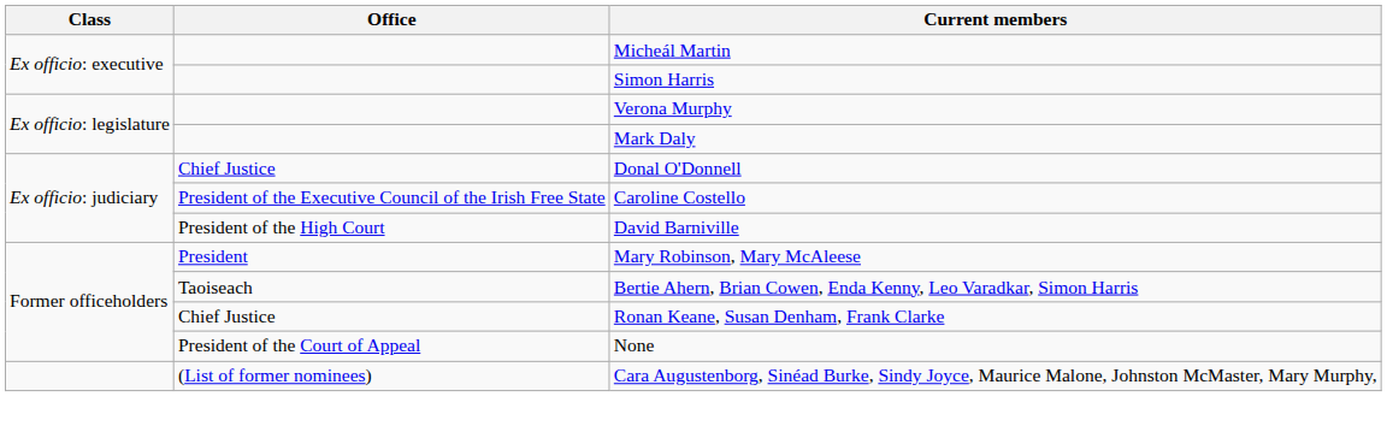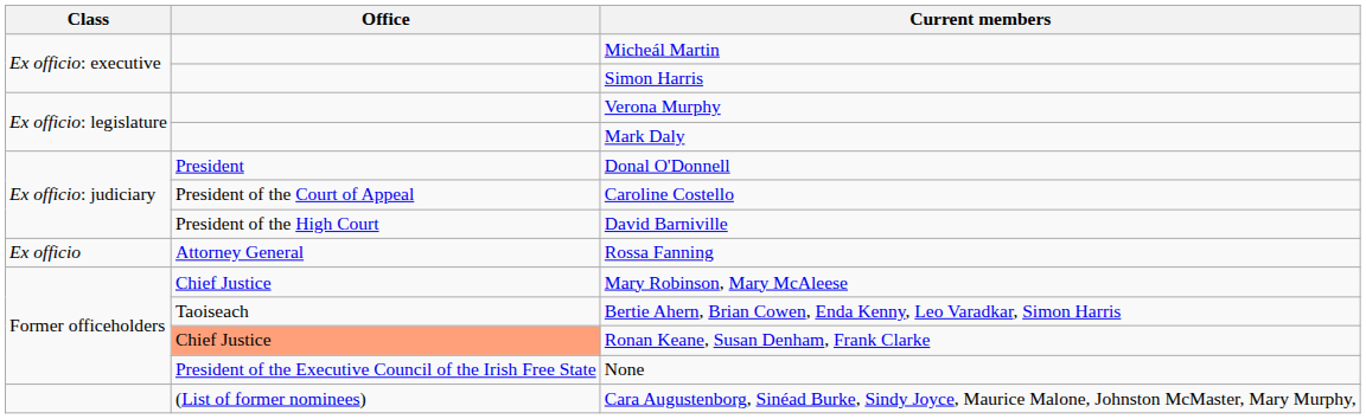 <table class="wikitable">
 <tr>
 <th>Class</th>
 <th>Office</th>
 <th>Current members</th>
 </tr>
 <tr>
 <td rowspan=2><em>Ex officio</em>: executive</td>
 <td></td>
 <td><a href='#'>Micheál Martin</a></td>
 </tr>
 <tr>
 <td></td>
 <td><a href='#'>Simon Harris</a></td>
 </tr>
 <tr>
 <td rowspan=2><em>Ex officio</em>: legislature</td>
 <td></td>
 <td><a href='#'>Verona Murphy</a></td>
 </tr>
 <tr>
 <td></td>
 <td><a href='#'>Mark Daly</a></td>
 </tr>
 <tr>
 <td rowspan=3><em>Ex officio</em>: judiciary</td>
-<td><a href='#'>Chief Justice</a></td>
+<td><a href='#'>President</a></td>
 <td><a href='#'>Donal O'Donnell</a></td>
 </tr>
 <tr>
-<td><a href='#'>President of the Executive Council of the Irish Free State</a></td>
+<td>President of the <a href='#'>Court of Appeal</a></td>
 <td><a href='#'>Caroline Costello</a></td>
 </tr>
 <tr>
 <td>President of the <a href='#'>High Court</a></td>
 <td><a href='#'>David Barniville</a></td>
 </tr>
 <tr>
+<td><em>Ex officio</em></td>
+<td><a href='#'>Attorney General</a></td>
+<td><a href='#'>Rossa Fanning</a></td>
+</tr>
+<tr>
 <td rowspan=4>Former officeholders</td>
-<td><a href='#'>President</a></td>
+<td><a href='#'>Chief Justice</a></td>
 <td><a href='#'>Mary Robinson</a>, <a href='#'>Mary McAleese</a></td>
 </tr>
 <tr>
 <td>Taoiseach</td>
 <td><a href='#'>Bertie Ahern</a>, <a href='#'>Brian Cowen</a>, <a href='#'>Enda Kenny</a>, <a href='#'>Leo Varadkar</a>, <a href='#'>Simon Harris</a></td>
 </tr>
 <tr>
-<td>Chief Justice</td>
+<td style="background: lightsalmon;">Chief Justice</td>
 <td><a href='#'>Ronan Keane</a>, <a href='#'>Susan Denham</a>, <a href='#'>Frank Clarke</a></td>
 </tr>
 <tr>
-<td>President of the <a href='#'>Court of Appeal</a></td>
+<td><a href='#'>President of the Executive Council of the Irish Free State</a></td>
 <td>None</td>
 </tr>
 <tr>
 <td></td>
 <td>(<a href='#'>List of former nominees</a>)</td>
 <td><a href='#'>Cara Augustenborg</a>, <a href='#'>Sinéad Burke</a>, <a href='#'>Sindy Joyce</a>, Maurice Malone, Johnston McMaster, Mary Murphy, </td>
 </tr>
 </table>
